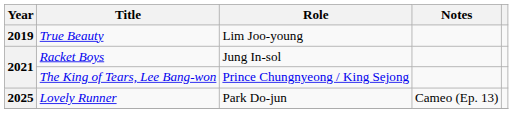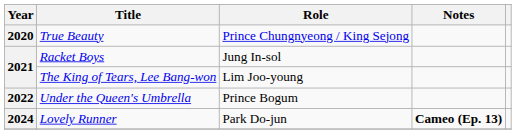 <table class="wikitable sortable plainrowheaders">
 <tr>
 <th>Year</th>
 <th>Title</th>
 <th>Role</th>
 <th>Notes</th>
 <th></th>
 </tr>
 <tr>
-<th scope="row">2019</th>
+<th scope="row">2020</th>
 <td><em><a href='#'>True Beauty</a></em></td>
-<td>Lim Joo-young</td>
+<td><a href='#'>Prince Chungnyeong / King Sejong</a></td>
 <td></td>
 <td></td>
 </tr>
 <tr>
 <th scope="row" rowspan="2">2021</th>
 <td><em><a href='#'>Racket Boys</a></em></td>
 <td>Jung In-sol</td>
 <td></td>
 <td></td>
 </tr>
 <tr>
 <td><em><a href='#'>The King of Tears, Lee Bang-won</a></em></td>
-<td><a href='#'>Prince Chungnyeong / King Sejong</a></td>
+<td>Lim Joo-young</td>
 <td></td>
 <td></td>
 </tr>
 <tr>
-<th scope="row">2025</th>
+<th scope="row">2022</th>
+<td><em><a href='#'>Under the Queen's Umbrella</a></em></td>
+<td>Prince Bogum</td>
+<td></td>
+<td></td>
+</tr>
+<tr>
+<th scope="row">2024</th>
 <td><em><a href='#'>Lovely Runner</a></em></td>
 <td>Park Do-jun</td>
-<td>Cameo (Ep. 13)</td>
+<td><strong>Cameo (Ep. 13)</strong></td>
 <td></td>
 </tr>
 <tr>
 </tr>
 </table>
